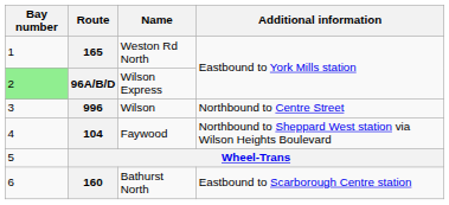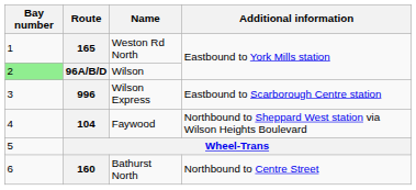 <table class="wikitable">
 <tr>
 <th>Bay number</th>
 <th>Route</th>
 <th>Name</th>
 <th>Additional information</th>
 </tr>
 <tr>
 <td>1</td>
 <th>165</th>
 <td>Weston Rd North</td>
 <td rowspan="2">Eastbound to <a href='#'>York Mills station</a></td>
 </tr>
 <tr>
 <td style="background: lightgreen;">2</td>
 <th>96A/B/D</th>
-<td>Wilson Express</td>
+<td>Wilson</td>
 </tr>
 <tr>
 <td>3</td>
 <th>996</th>
-<td>Wilson</td>
-<td>Northbound to <a href='#'>Centre Street</a></td>
+<td>Wilson Express</td>
+<td>Eastbound to <a href='#'>Scarborough Centre station</a><br></td>
 </tr>
 <tr>
 <td>4</td>
 <th>104</th>
 <td>Faywood</td>
 <td>Northbound to <a href='#'>Sheppard West station</a> via Wilson Heights Boulevard</td>
 </tr>
 <tr>
 <td>5</td>
 <th colspan="3"><a href='#'>Wheel-Trans</a></th>
 </tr>
 <tr>
 <td>6</td>
 <th>160</th>
 <td>Bathurst North</td>
-<td>Eastbound to <a href='#'>Scarborough Centre station</a><br></td>
+<td>Northbound to <a href='#'>Centre Street</a></td>
 </tr>
 </table>
